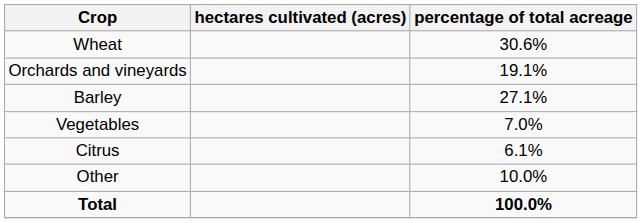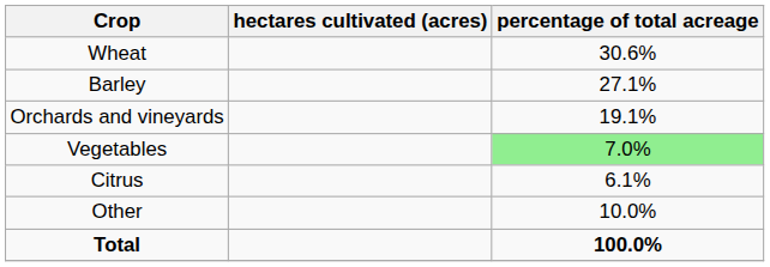 <table class="wikitable sortable" style="text-align:center;">
 <tr>
 <th>Crop</th>
 <th>hectares cultivated (acres)</th>
 <th>percentage of total acreage</th>
 </tr>
 <tr>
 <td>Wheat</td>
 <td></td>
 <td>30.6%</td>
 </tr>
 <tr>
+<td>Barley</td>
+<td></td>
+<td>27.1%</td>
+</tr>
+<tr>
 <td>Orchards and vineyards</td>
 <td></td>
 <td>19.1%</td>
 </tr>
 <tr>
-<td>Barley</td>
-<td></td>
-<td>27.1%</td>
-</tr>
-<tr>
 <td>Vegetables</td>
 <td></td>
-<td>7.0%</td>
+<td style="background: lightgreen;">7.0%</td>
 </tr>
 <tr>
 <td>Citrus</td>
 <td></td>
 <td>6.1%</td>
 </tr>
 <tr>
 <td>Other</td>
 <td></td>
 <td>10.0%</td>
 </tr>
 <tr>
 <td><strong>Total</strong></td>
 <td><strong></strong></td>
 <td><strong>100.0%</strong></td>
 </tr>
 <tr>
 </tr>
 </table>
